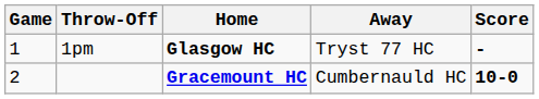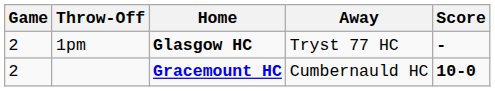 <table class="wikitable">
 <tr>
 <th><strong>Game</strong></th>
 <th><strong>Throw-Off</strong></th>
 <th><strong>Home</strong></th>
 <th><strong>Away</strong></th>
 <th><strong>Score</strong></th>
 </tr>
 <tr>
-<td>1</td>
+<td>2</td>
 <td>1pm</td>
 <td><strong>Glasgow HC</strong></td>
 <td>Tryst 77 HC</td>
 <td><strong>-</strong></td>
 </tr>
 <tr>
 <td>2</td>
 <td></td>
 <td><strong><a href='#'>Gracemount HC</a></strong></td>
 <td>Cumbernauld HC</td>
 <td><strong>10-0</strong></td>
 </tr>
 </table>
